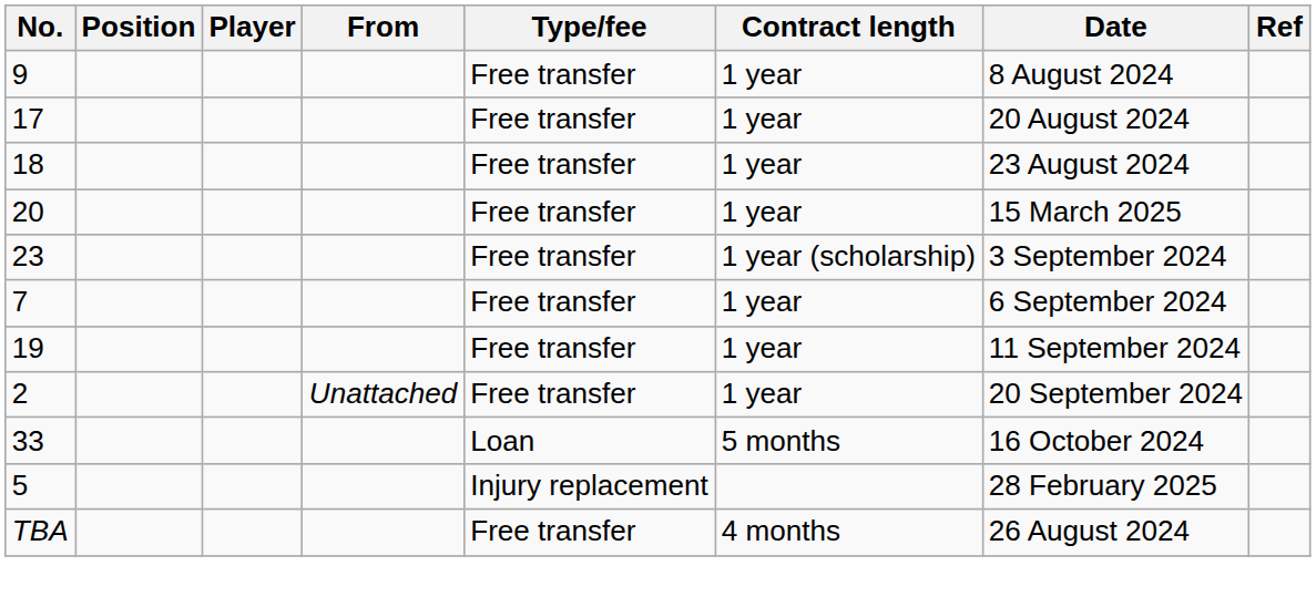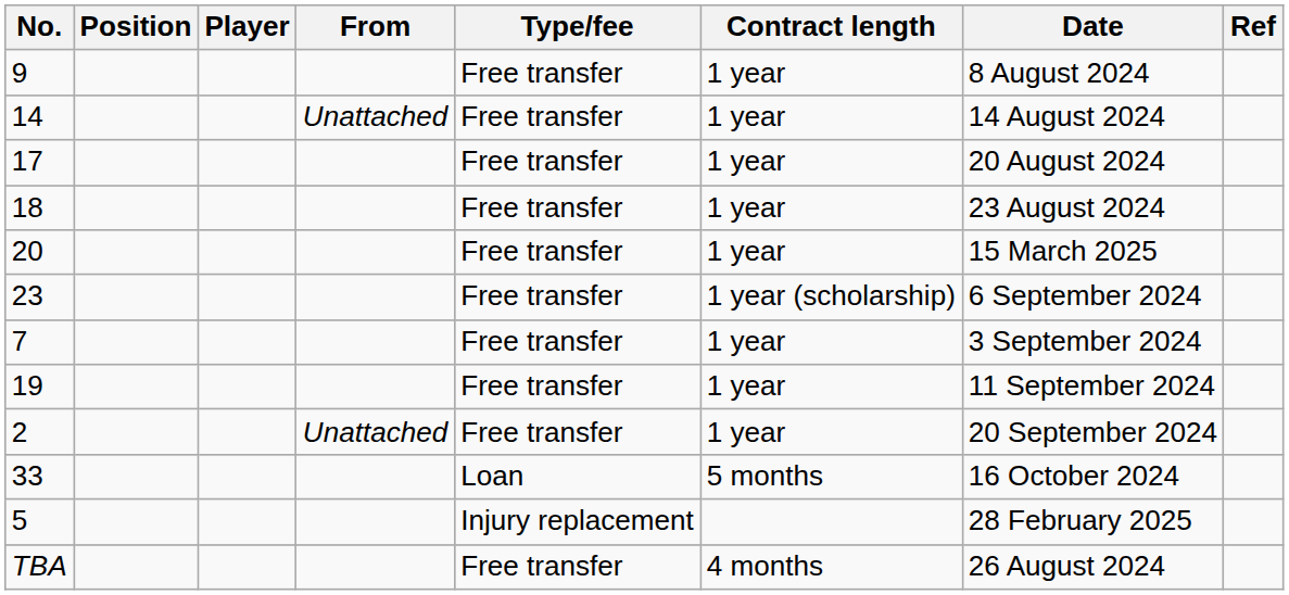 <table class="wikitable plainrowheaders sortable" style="text-align:center; text-align:left">
 <tr>
 <th scope="col">No.</th>
 <th scope="col">Position</th>
 <th scope="col">Player</th>
 <th scope="col">From</th>
 <th scope="col">Type/fee</th>
 <th scope="col">Contract length</th>
 <th scope="col">Date</th>
 <th scope="col" class="unsortable">Ref</th>
 </tr>
 <tr>
 <td>9</td>
 <td></td>
 <td align=left></td>
 <td></td>
 <td>Free transfer</td>
 <td>1 year</td>
 <td>8 August 2024</td>
+<td></td>
+</tr>
+<tr>
+<td>14</td>
+<td></td>
+<td align=left></td>
+<td><em>Unattached</em></td>
+<td>Free transfer</td>
+<td>1 year</td>
+<td>14 August 2024</td>
 <td></td>
 </tr>
 <tr>
 <td>17</td>
 <td></td>
 <td align=left></td>
 <td></td>
 <td>Free transfer</td>
 <td>1 year</td>
 <td>20 August 2024</td>
 <td></td>
 </tr>
 <tr>
 <td>18</td>
 <td></td>
 <td align=left></td>
 <td></td>
 <td>Free transfer</td>
 <td>1 year</td>
 <td>23 August 2024</td>
 <td></td>
 </tr>
 <tr>
 <td>20</td>
 <td></td>
 <td align=left></td>
 <td></td>
 <td>Free transfer</td>
 <td>1 year</td>
 <td>15 March 2025</td>
 <td></td>
 </tr>
 <tr>
 <td>23</td>
 <td></td>
 <td align=left></td>
 <td></td>
 <td>Free transfer</td>
 <td>1 year (scholarship)</td>
-<td>3 September 2024</td>
+<td>6 September 2024</td>
 <td></td>
 </tr>
 <tr>
 <td>7</td>
 <td></td>
 <td align=left></td>
 <td></td>
 <td>Free transfer</td>
 <td>1 year</td>
-<td>6 September 2024</td>
+<td>3 September 2024</td>
 <td></td>
 </tr>
 <tr>
 <td>19</td>
 <td></td>
 <td align=left></td>
 <td></td>
 <td>Free transfer</td>
 <td>1 year</td>
 <td>11 September 2024</td>
 <td></td>
 </tr>
 <tr>
 <td>2</td>
 <td></td>
 <td align=left></td>
 <td><em>Unattached</em></td>
 <td>Free transfer</td>
 <td>1 year</td>
 <td>20 September 2024</td>
 <td></td>
 </tr>
 <tr>
 <td>33</td>
 <td></td>
 <td align=left></td>
 <td></td>
 <td>Loan</td>
 <td>5 months</td>
 <td>16 October 2024</td>
 <td></td>
 </tr>
 <tr>
 <td>5</td>
 <td></td>
 <td align=left></td>
 <td></td>
 <td>Injury replacement</td>
 <td></td>
 <td>28 February 2025</td>
 <td></td>
 </tr>
 <tr>
 <td><em>TBA</em></td>
 <td></td>
 <td align=left></td>
 <td></td>
 <td>Free transfer</td>
 <td>4 months</td>
 <td>26 August 2024</td>
 <td></td>
 </tr>
 </table>
